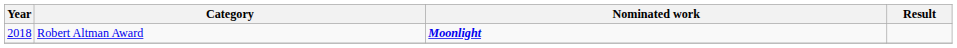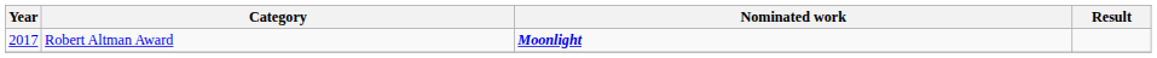 <table class=wikitable>
 <tr>
 <th scope="col" style="width:1em;">Year</th>
 <th scope="col" style="width:33em;">Category</th>
 <th scope="col" style="width:39em;">Nominated work</th>
 <th scope="col" style="width:5em;">Result</th>
 </tr>
 <tr>
-<td><a href='#'>2018</a></td>
+<td><a href='#'>2017</a></td>
 <td><a href='#'>Robert Altman Award</a></td>
 <td><strong><em><a href='#'>Moonlight</a></em></strong></td>
 <td></td>
 </tr>
 <tr>
 </tr>
 </table>
